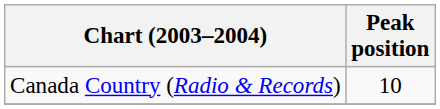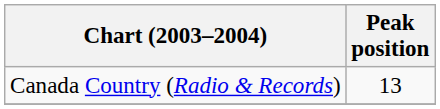 <table class="wikitable sortable">
 <tr>
 <th align="left">Chart (2003–2004)</th>
 <th align="center">Peak<br>position</th>
 </tr>
 <tr>
 <td align="left">Canada <a href='#'>Country</a> (<em><a href='#'>Radio & Records</a></em>)</td>
-<td align="center">10</td>
+<td align="center">13</td>
 </tr>
 <tr>
 </tr>
 <tr>
 </tr>
 <tr>
 </tr>
 </table>
